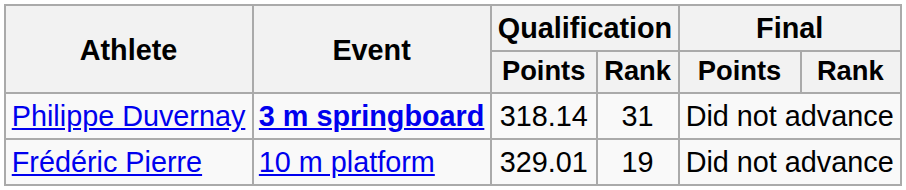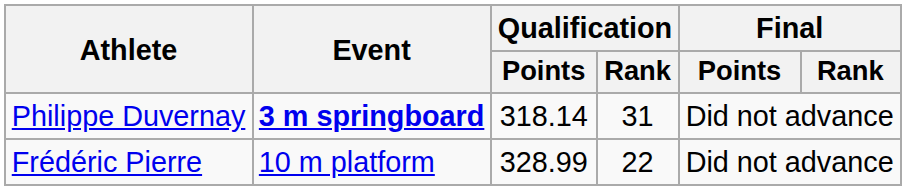 <table class="wikitable" style="font-size:90%">
 <tr>
 <th rowspan=2>Athlete</th>
 <th rowspan=2>Event</th>
 <th colspan=2>Qualification</th>
 <th colspan=2>Final</th>
 </tr>
 <tr style="font-size:95%">
 <th>Points</th>
 <th>Rank</th>
 <th>Points</th>
 <th>Rank</th>
 </tr>
 <tr align=center>
 <td align=left><a href='#'>Philippe Duvernay</a></td>
 <td align=left><strong><a href='#'>3 m springboard</a></strong></td>
 <td>318.14</td>
 <td>31</td>
 <td colspan=2>Did not advance</td>
 </tr>
 <tr align=center>
 <td align=left><a href='#'>Frédéric Pierre</a></td>
 <td align=left><a href='#'>10 m platform</a></td>
-<td>329.01</td>
-<td>19</td>
+<td>328.99</td>
+<td>22</td>
 <td colspan=2>Did not advance</td>
 </tr>
 </table>
